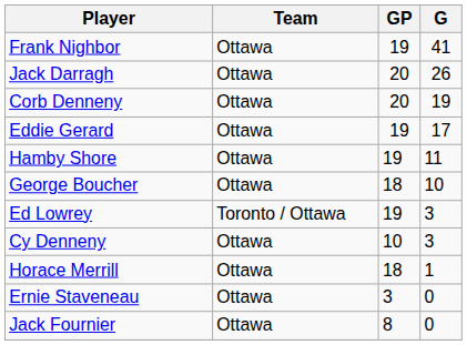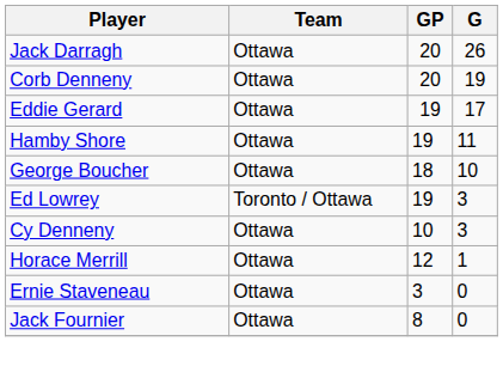 <table class="wikitable">
 <tr>
 <th bgcolor="#DDDDFF" width="37.5%">Player</th>
 <th bgcolor="#DDDDFF" width="30%">Team</th>
 <th bgcolor="#DDDDFF" width="7.5%">GP</th>
 <th bgcolor="#DDDDFF" width="7.5%">G</th>
-</tr>
-<tr>
-<td><a href='#'>Frank Nighbor</a></td>
-<td>Ottawa</td>
-<td align="center">19</td>
-<td align="center">41</td>
 </tr>
 <tr>
 <td><a href='#'>Jack Darragh</a></td>
 <td>Ottawa</td>
 <td align="center">20</td>
 <td align="center">26</td>
 </tr>
 <tr>
 <td><a href='#'>Corb Denneny</a></td>
 <td>Ottawa</td>
 <td align="center">20</td>
 <td align="center">19</td>
 </tr>
 <tr>
 <td><a href='#'>Eddie Gerard</a></td>
 <td>Ottawa</td>
 <td align="center">19</td>
 <td align="center">17</td>
 </tr>
 <tr>
 <td><a href='#'>Hamby Shore</a></td>
 <td>Ottawa</td>
 <td>19</td>
 <td>11</td>
 </tr>
 <tr>
 <td><a href='#'>George Boucher</a></td>
 <td>Ottawa</td>
 <td>18</td>
 <td>10</td>
 </tr>
 <tr>
 <td><a href='#'>Ed Lowrey</a></td>
 <td>Toronto / Ottawa</td>
 <td>19</td>
 <td>3</td>
 </tr>
 <tr>
 <td><a href='#'>Cy Denneny</a></td>
 <td>Ottawa</td>
 <td>10</td>
 <td>3</td>
 </tr>
 <tr>
 <td><a href='#'>Horace Merrill</a></td>
 <td>Ottawa</td>
-<td>18</td>
+<td>12</td>
 <td>1</td>
 </tr>
 <tr>
 <td><a href='#'>Ernie Staveneau</a></td>
 <td>Ottawa</td>
 <td>3</td>
 <td>0</td>
 </tr>
 <tr>
 <td><a href='#'>Jack Fournier</a></td>
 <td>Ottawa</td>
 <td>8</td>
 <td>0</td>
 </tr>
 <tr>
 </tr>
 </table>
